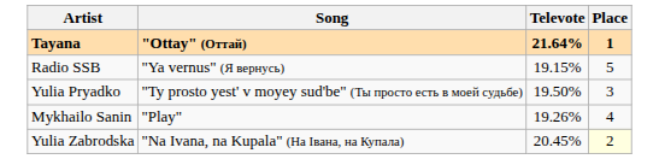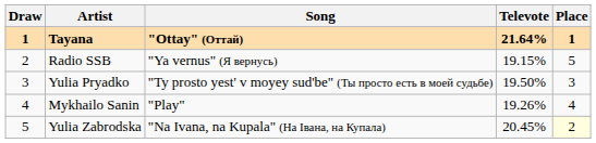 <table class="sortable wikitable" style="margin: 1em auto 1em auto; text-align:center;">
 <tr>
+<th>Draw</th>
 <th>Artist</th>
 <th>Song</th>
 <th>Televote</th>
 <th>Place</th>
 </tr>
 <tr style="font-weight:bold; background:navajowhite;">
+<td>1</td>
 <td style="text-align:left;">Tayana</td>
 <td style="text-align:left;">"Ottay" <small>(Оттай)</small></td>
 <td>21.64%</td>
 <td>1</td>
 </tr>
 <tr>
+<td>2</td>
 <td style="text-align:left;">Radio SSB</td>
 <td style="text-align:left;">"Ya vernus" <small>(Я вернусь)</small></td>
 <td>19.15%</td>
 <td>5</td>
 </tr>
 <tr>
+<td>3</td>
 <td style="text-align:left;">Yulia Pryadko</td>
 <td style="text-align:left;">"Ty prosto yest' v moyey sud'be" <small>(Ты просто есть в моей судьбе)</small></td>
 <td>19.50%</td>
 <td>3</td>
 </tr>
 <tr>
+<td>4</td>
 <td style="text-align:left;">Mykhailo Sanin</td>
 <td style="text-align:left;">"Play"</td>
 <td>19.26%</td>
 <td>4</td>
 </tr>
 <tr>
+<td>5</td>
 <td style="text-align:left;">Yulia Zabrodska</td>
 <td style="text-align:left;">"Na Ivana, na Kupala" <small>(На Івана, на Купала)</small></td>
 <td>20.45%</td>
 <td style="background: lightyellow;">2</td>
 </tr>
 </table>
